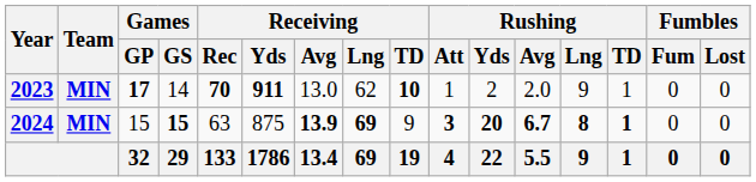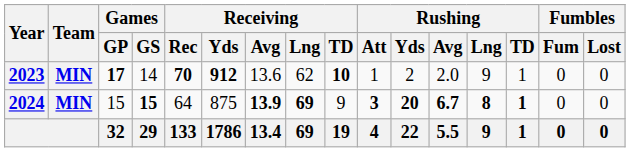 <table style="text-align:center;" class="wikitable">
 <tr>
 <th rowspan="2">Year</th>
 <th rowspan="2">Team</th>
 <th colspan="2">Games</th>
 <th colspan="5">Receiving</th>
 <th colspan="5">Rushing</th>
 <th colspan="2">Fumbles</th>
 </tr>
 <tr>
 <th>GP</th>
 <th>GS</th>
 <th>Rec</th>
 <th>Yds</th>
 <th>Avg</th>
 <th>Lng</th>
 <th>TD</th>
 <th>Att</th>
 <th>Yds</th>
 <th>Avg</th>
 <th>Lng</th>
 <th>TD</th>
 <th>Fum</th>
 <th>Lost</th>
 </tr>
 <tr>
 <th><a href='#'>2023</a></th>
 <th><a href='#'>MIN</a></th>
 <td><strong>17</strong></td>
 <td>14</td>
 <td><strong>70</strong></td>
-<td><strong>911</strong></td>
-<td>13.0</td>
+<td><strong>912</strong></td>
+<td>13.6</td>
 <td>62</td>
 <td><strong>10</strong></td>
 <td>1</td>
 <td>2</td>
 <td>2.0</td>
 <td>9</td>
 <td>1</td>
 <td>0</td>
 <td>0</td>
 </tr>
 <tr>
 <th><a href='#'>2024</a></th>
 <th><a href='#'>MIN</a></th>
 <td>15</td>
 <td><strong>15</strong></td>
-<td>63</td>
+<td>64</td>
 <td>875</td>
 <td><strong>13.9</strong></td>
 <td><strong>69</strong></td>
 <td>9</td>
 <td><strong>3</strong></td>
 <td><strong>20</strong></td>
 <td><strong>6.7</strong></td>
 <td><strong>8</strong></td>
 <td><strong>1</strong></td>
 <td>0</td>
 <td>0</td>
 </tr>
 <tr>
 <th colspan="2"></th>
 <th>32</th>
 <th>29</th>
 <th>133</th>
 <th>1786</th>
 <th>13.4</th>
 <th>69</th>
 <th>19</th>
 <th>4</th>
 <th>22</th>
 <th>5.5</th>
 <th>9</th>
 <th>1</th>
 <th>0</th>
 <th>0</th>
 </tr>
 </table>
